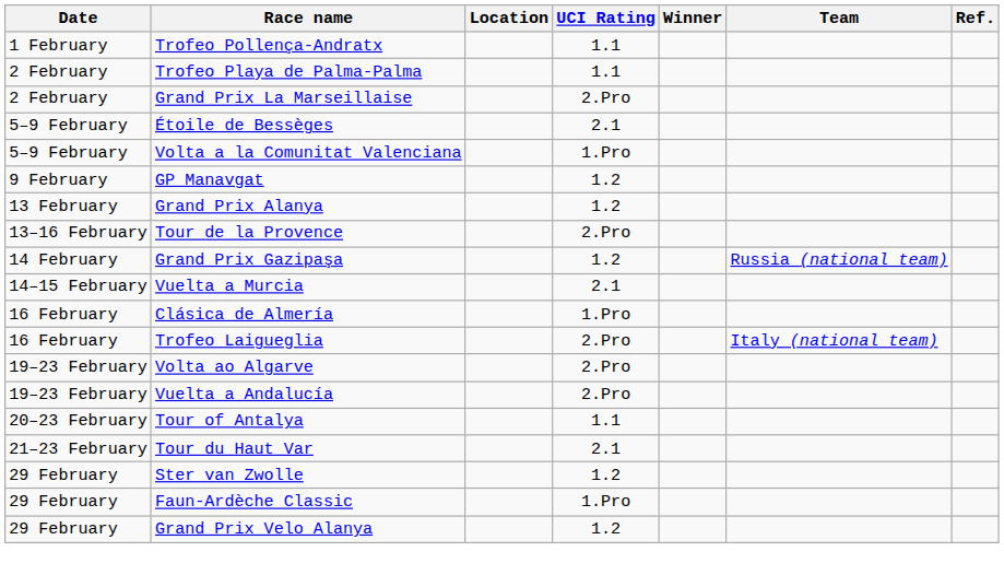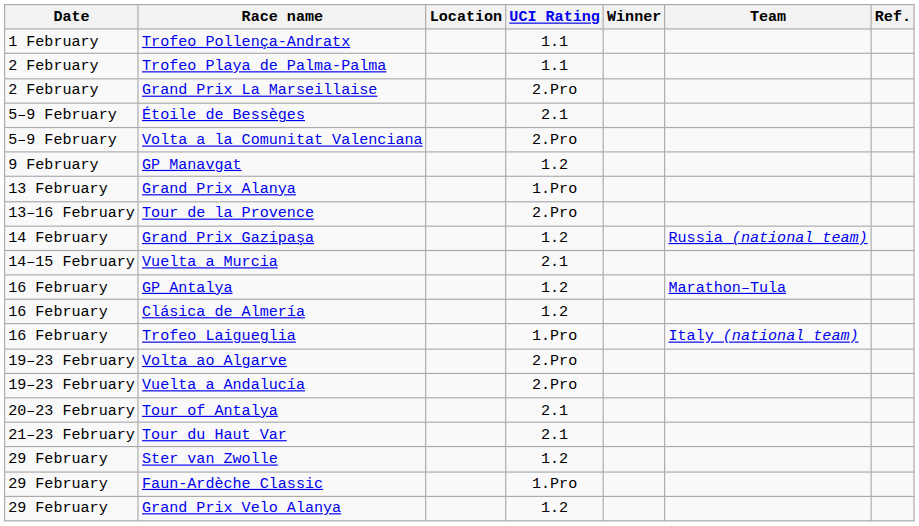 <table class="wikitable sortable">
 <tr>
 <th>Date</th>
 <th>Race name</th>
 <th>Location</th>
 <th><a href='#'>UCI Rating</a></th>
 <th>Winner</th>
 <th>Team</th>
 <th>Ref.</th>
 </tr>
 <tr>
 <td>1 February</td>
 <td><a href='#'>Trofeo Pollença-Andratx</a></td>
 <td></td>
 <td align=center>1.1</td>
 <td></td>
 <td></td>
 <td align=center></td>
 </tr>
 <tr>
 <td>2 February</td>
 <td><a href='#'>Trofeo Playa de Palma-Palma</a></td>
 <td></td>
 <td align=center>1.1</td>
 <td></td>
 <td></td>
 <td align=center></td>
 </tr>
 <tr>
 <td>2 February</td>
 <td><a href='#'>Grand Prix La Marseillaise</a></td>
 <td></td>
 <td align=center>2.Pro</td>
 <td></td>
 <td></td>
 <td align=center></td>
 </tr>
 <tr>
 <td>5–9 February</td>
 <td><a href='#'>Étoile de Bessèges</a></td>
 <td></td>
 <td align=center>2.1</td>
 <td></td>
 <td></td>
 <td align=center></td>
 </tr>
 <tr>
 <td>5–9 February</td>
 <td><a href='#'>Volta a la Comunitat Valenciana</a></td>
 <td></td>
-<td align=center>1.Pro</td>
+<td align=center>2.Pro</td>
 <td></td>
 <td></td>
 <td align=center></td>
 </tr>
 <tr>
 <td>9 February</td>
 <td><a href='#'>GP Manavgat</a></td>
 <td></td>
 <td align=center>1.2</td>
 <td></td>
 <td></td>
 <td align=center></td>
 </tr>
 <tr>
 <td>13 February</td>
 <td><a href='#'>Grand Prix Alanya</a></td>
 <td></td>
-<td align=center>1.2</td>
+<td align=center>1.Pro</td>
 <td></td>
 <td></td>
 <td align=center></td>
 </tr>
 <tr>
 <td>13–16 February</td>
 <td><a href='#'>Tour de la Provence</a></td>
 <td></td>
 <td align=center>2.Pro</td>
 <td></td>
 <td></td>
 <td align=center></td>
 </tr>
 <tr>
 <td>14 February</td>
 <td><a href='#'>Grand Prix Gazipaşa</a></td>
 <td></td>
 <td align=center>1.2</td>
 <td></td>
 <td><a href='#'>Russia <em>(national team)</em></a></td>
 <td align=center></td>
 </tr>
 <tr>
 <td>14–15 February</td>
 <td><a href='#'>Vuelta a Murcia</a></td>
 <td></td>
 <td align=center>2.1</td>
 <td></td>
 <td></td>
 <td align=center></td>
 </tr>
 <tr>
 <td>16 February</td>
+<td><a href='#'>GP Antalya</a></td>
+<td></td>
+<td align=center>1.2</td>
+<td></td>
+<td><a href='#'>Marathon–Tula</a></td>
+<td align=center></td>
+</tr>
+<tr>
+<td>16 February</td>
 <td><a href='#'>Clásica de Almería</a></td>
 <td></td>
-<td align=center>1.Pro</td>
+<td align=center>1.2</td>
 <td></td>
 <td></td>
 <td align=center></td>
 </tr>
 <tr>
 <td>16 February</td>
 <td><a href='#'>Trofeo Laigueglia</a></td>
 <td></td>
-<td align=center>2.Pro</td>
+<td align=center>1.Pro</td>
 <td></td>
 <td><a href='#'>Italy <em>(national team)</em></a></td>
 <td align=center></td>
 </tr>
 <tr>
 <td>19–23 February</td>
 <td><a href='#'>Volta ao Algarve</a></td>
 <td></td>
 <td align=center>2.Pro</td>
 <td></td>
 <td></td>
 <td align=center></td>
 </tr>
 <tr>
 <td>19–23 February</td>
 <td><a href='#'>Vuelta a Andalucía</a></td>
 <td></td>
 <td align=center>2.Pro</td>
 <td></td>
 <td></td>
 <td align=center></td>
 </tr>
 <tr>
 <td>20–23 February</td>
 <td><a href='#'>Tour of Antalya</a></td>
 <td></td>
-<td align=center>1.1</td>
+<td align=center>2.1</td>
 <td></td>
 <td></td>
 <td align=center></td>
 </tr>
 <tr>
 <td>21–23 February</td>
 <td><a href='#'>Tour du Haut Var</a></td>
 <td></td>
 <td align=center>2.1</td>
 <td></td>
 <td></td>
 <td align=center></td>
 </tr>
 <tr>
 <td>29 February</td>
 <td><a href='#'>Ster van Zwolle</a></td>
 <td></td>
 <td align=center>1.2</td>
 <td></td>
 <td></td>
 <td align=center></td>
 </tr>
 <tr>
 <td>29 February</td>
 <td><a href='#'>Faun-Ardèche Classic</a></td>
 <td></td>
 <td align=center>1.Pro</td>
 <td></td>
 <td></td>
 <td align=center></td>
 </tr>
 <tr>
 <td>29 February</td>
 <td><a href='#'>Grand Prix Velo Alanya</a></td>
 <td></td>
 <td align=center>1.2</td>
 <td></td>
 <td></td>
 <td align=center></td>
 </tr>
 </table>
